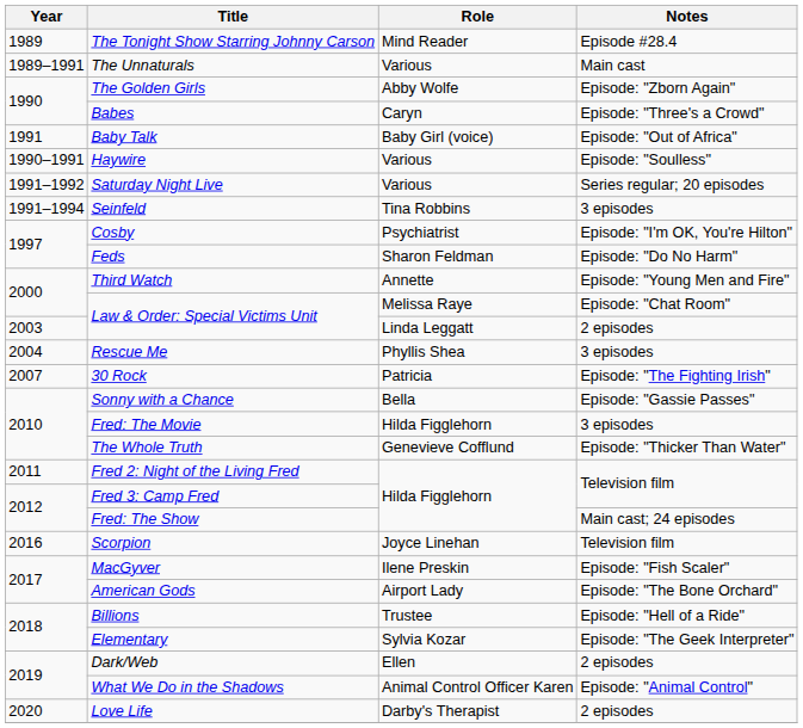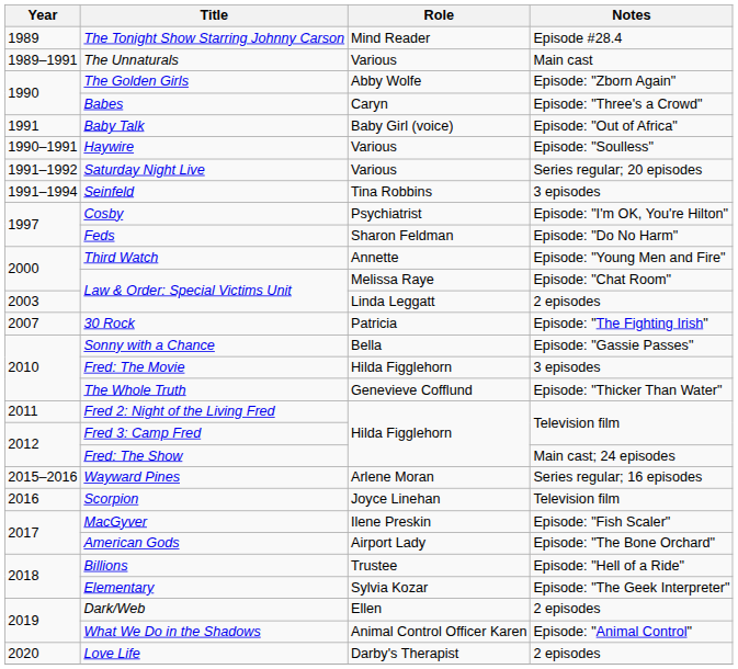 <table class="wikitable sortable">
 <tr>
 <th>Year</th>
 <th>Title</th>
 <th>Role</th>
 <th class="unsortable">Notes</th>
 </tr>
 <tr>
 <td>1989</td>
 <td><em><a href='#'>The Tonight Show Starring Johnny Carson</a></em></td>
 <td>Mind Reader</td>
 <td>Episode #28.4</td>
 </tr>
 <tr>
 <td>1989–1991</td>
 <td><em>The Unnaturals</em></td>
 <td>Various</td>
 <td>Main cast</td>
 </tr>
 <tr>
 <td rowspan=2>1990</td>
 <td><em><a href='#'>The Golden Girls</a></em></td>
 <td>Abby Wolfe</td>
 <td>Episode: "Zborn Again"</td>
 </tr>
 <tr>
 <td><em><a href='#'>Babes</a></em></td>
 <td>Caryn</td>
 <td>Episode: "Three's a Crowd"</td>
 </tr>
 <tr>
 <td>1991</td>
 <td><em><a href='#'>Baby Talk</a></em></td>
 <td>Baby Girl (voice)</td>
 <td>Episode: "Out of Africa"</td>
 </tr>
 <tr>
 <td>1990–1991</td>
 <td><em><a href='#'>Haywire</a></em></td>
 <td>Various</td>
 <td>Episode: "Soulless"</td>
 </tr>
 <tr>
 <td>1991–1992</td>
 <td><em><a href='#'>Saturday Night Live</a></em></td>
 <td>Various</td>
 <td>Series regular; 20 episodes</td>
 </tr>
 <tr>
 <td>1991–1994</td>
 <td><em><a href='#'>Seinfeld</a></em></td>
 <td>Tina Robbins</td>
 <td>3 episodes</td>
 </tr>
 <tr>
 <td rowspan=2>1997</td>
 <td><em><a href='#'>Cosby</a></em></td>
 <td>Psychiatrist</td>
 <td>Episode: "I'm OK, You're Hilton"</td>
 </tr>
 <tr>
 <td><em><a href='#'>Feds</a></em></td>
 <td>Sharon Feldman</td>
 <td>Episode: "Do No Harm"</td>
 </tr>
 <tr>
 <td rowspan=2>2000</td>
 <td><em><a href='#'>Third Watch</a></em></td>
 <td>Annette</td>
 <td>Episode: "Young Men and Fire"</td>
 </tr>
 <tr>
 <td rowspan="2"><em><a href='#'>Law & Order: Special Victims Unit</a></em></td>
 <td>Melissa Raye</td>
 <td>Episode: "Chat Room"</td>
 </tr>
 <tr>
 <td>2003</td>
 <td>Linda Leggatt</td>
 <td>2 episodes</td>
 </tr>
 <tr>
-<td>2004</td>
-<td><em><a href='#'>Rescue Me</a></em></td>
-<td>Phyllis Shea</td>
-<td>3 episodes</td>
-</tr>
-<tr>
 <td>2007</td>
 <td><em><a href='#'>30 Rock</a></em></td>
 <td>Patricia</td>
 <td>Episode: "<a href='#'>The Fighting Irish</a>"</td>
 </tr>
 <tr>
 <td rowspan=3>2010</td>
 <td><em><a href='#'>Sonny with a Chance</a></em></td>
 <td>Bella</td>
 <td>Episode: "Gassie Passes"</td>
 </tr>
 <tr>
 <td><em><a href='#'>Fred: The Movie</a></em></td>
 <td>Hilda Figglehorn</td>
 <td>3 episodes</td>
 </tr>
 <tr>
 <td><em><a href='#'>The Whole Truth</a></em></td>
 <td>Genevieve Cofflund</td>
 <td>Episode: "Thicker Than Water"</td>
 </tr>
 <tr>
 <td>2011</td>
 <td><em><a href='#'>Fred 2: Night of the Living Fred</a></em></td>
 <td rowspan="3">Hilda Figglehorn</td>
 <td rowspan="2">Television film</td>
 </tr>
 <tr>
 <td rowspan=2>2012</td>
 <td><em><a href='#'>Fred 3: Camp Fred</a></em></td>
 </tr>
 <tr>
 <td><em><a href='#'>Fred: The Show</a></em></td>
 <td>Main cast; 24 episodes</td>
+</tr>
+<tr>
+<td>2015–2016</td>
+<td><em><a href='#'>Wayward Pines</a></em></td>
+<td>Arlene Moran</td>
+<td>Series regular; 16 episodes</td>
 </tr>
 <tr>
 <td>2016</td>
 <td><em><a href='#'>Scorpion</a></em></td>
 <td>Joyce Linehan</td>
 <td>Television film</td>
 </tr>
 <tr>
 <td rowspan=2>2017</td>
 <td><em><a href='#'>MacGyver</a></em></td>
 <td>Ilene Preskin</td>
 <td>Episode: "Fish Scaler"</td>
 </tr>
 <tr>
 <td><em><a href='#'>American Gods</a></em></td>
 <td>Airport Lady</td>
 <td>Episode: "The Bone Orchard"</td>
 </tr>
 <tr>
 <td rowspan=2>2018</td>
 <td><em><a href='#'>Billions</a></em></td>
 <td>Trustee</td>
 <td>Episode: "Hell of a Ride"</td>
 </tr>
 <tr>
 <td><em><a href='#'>Elementary</a></em></td>
 <td>Sylvia Kozar</td>
 <td>Episode: "The Geek Interpreter"</td>
 </tr>
 <tr>
 <td rowspan=2>2019</td>
 <td><em>Dark/Web</em></td>
 <td>Ellen</td>
 <td>2 episodes</td>
 </tr>
 <tr>
 <td><em><a href='#'>What We Do in the Shadows</a></em></td>
 <td>Animal Control Officer Karen</td>
 <td>Episode: "<a href='#'>Animal Control</a>"</td>
 </tr>
 <tr>
 <td>2020</td>
 <td><em><a href='#'>Love Life</a></em></td>
 <td>Darby's Therapist</td>
 <td>2 episodes</td>
 </tr>
 <tr>
 </tr>
 </table>
